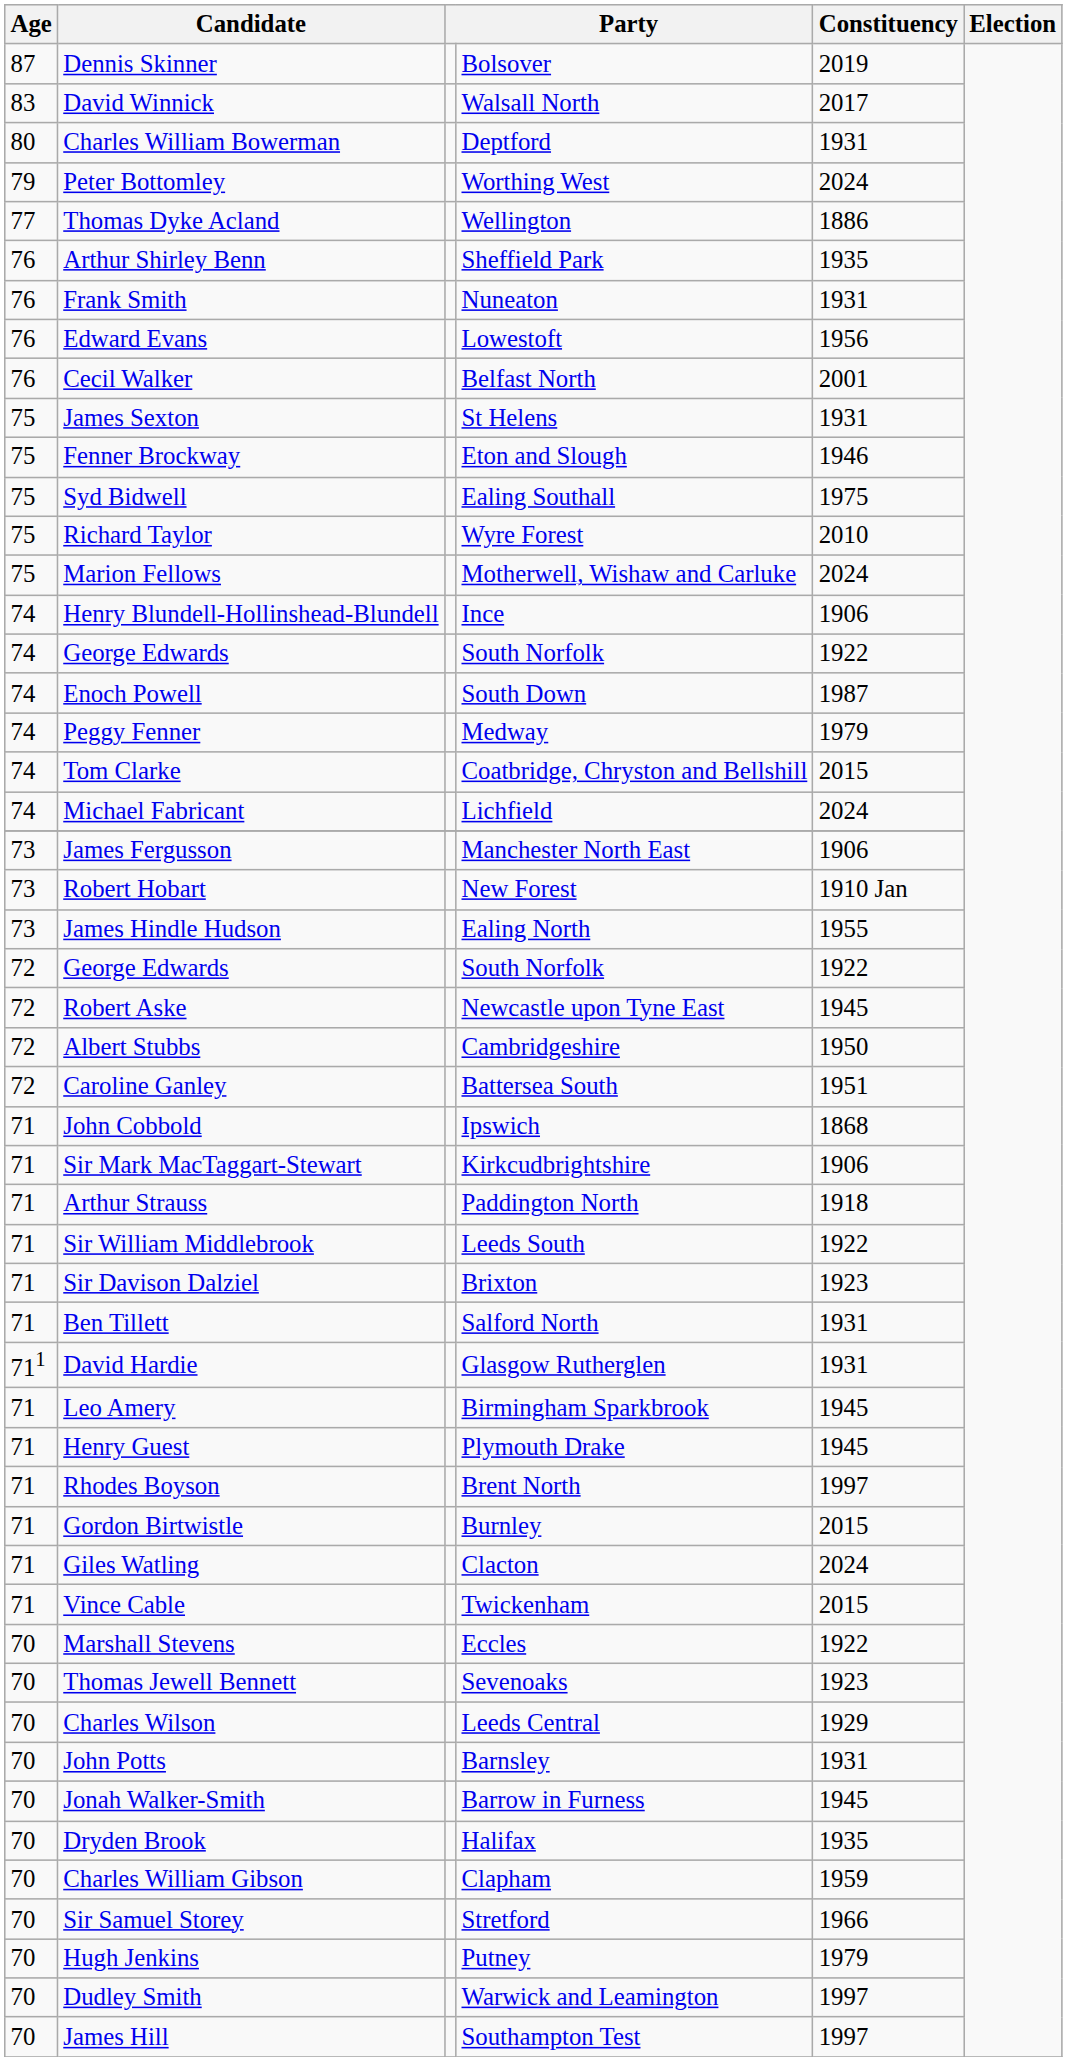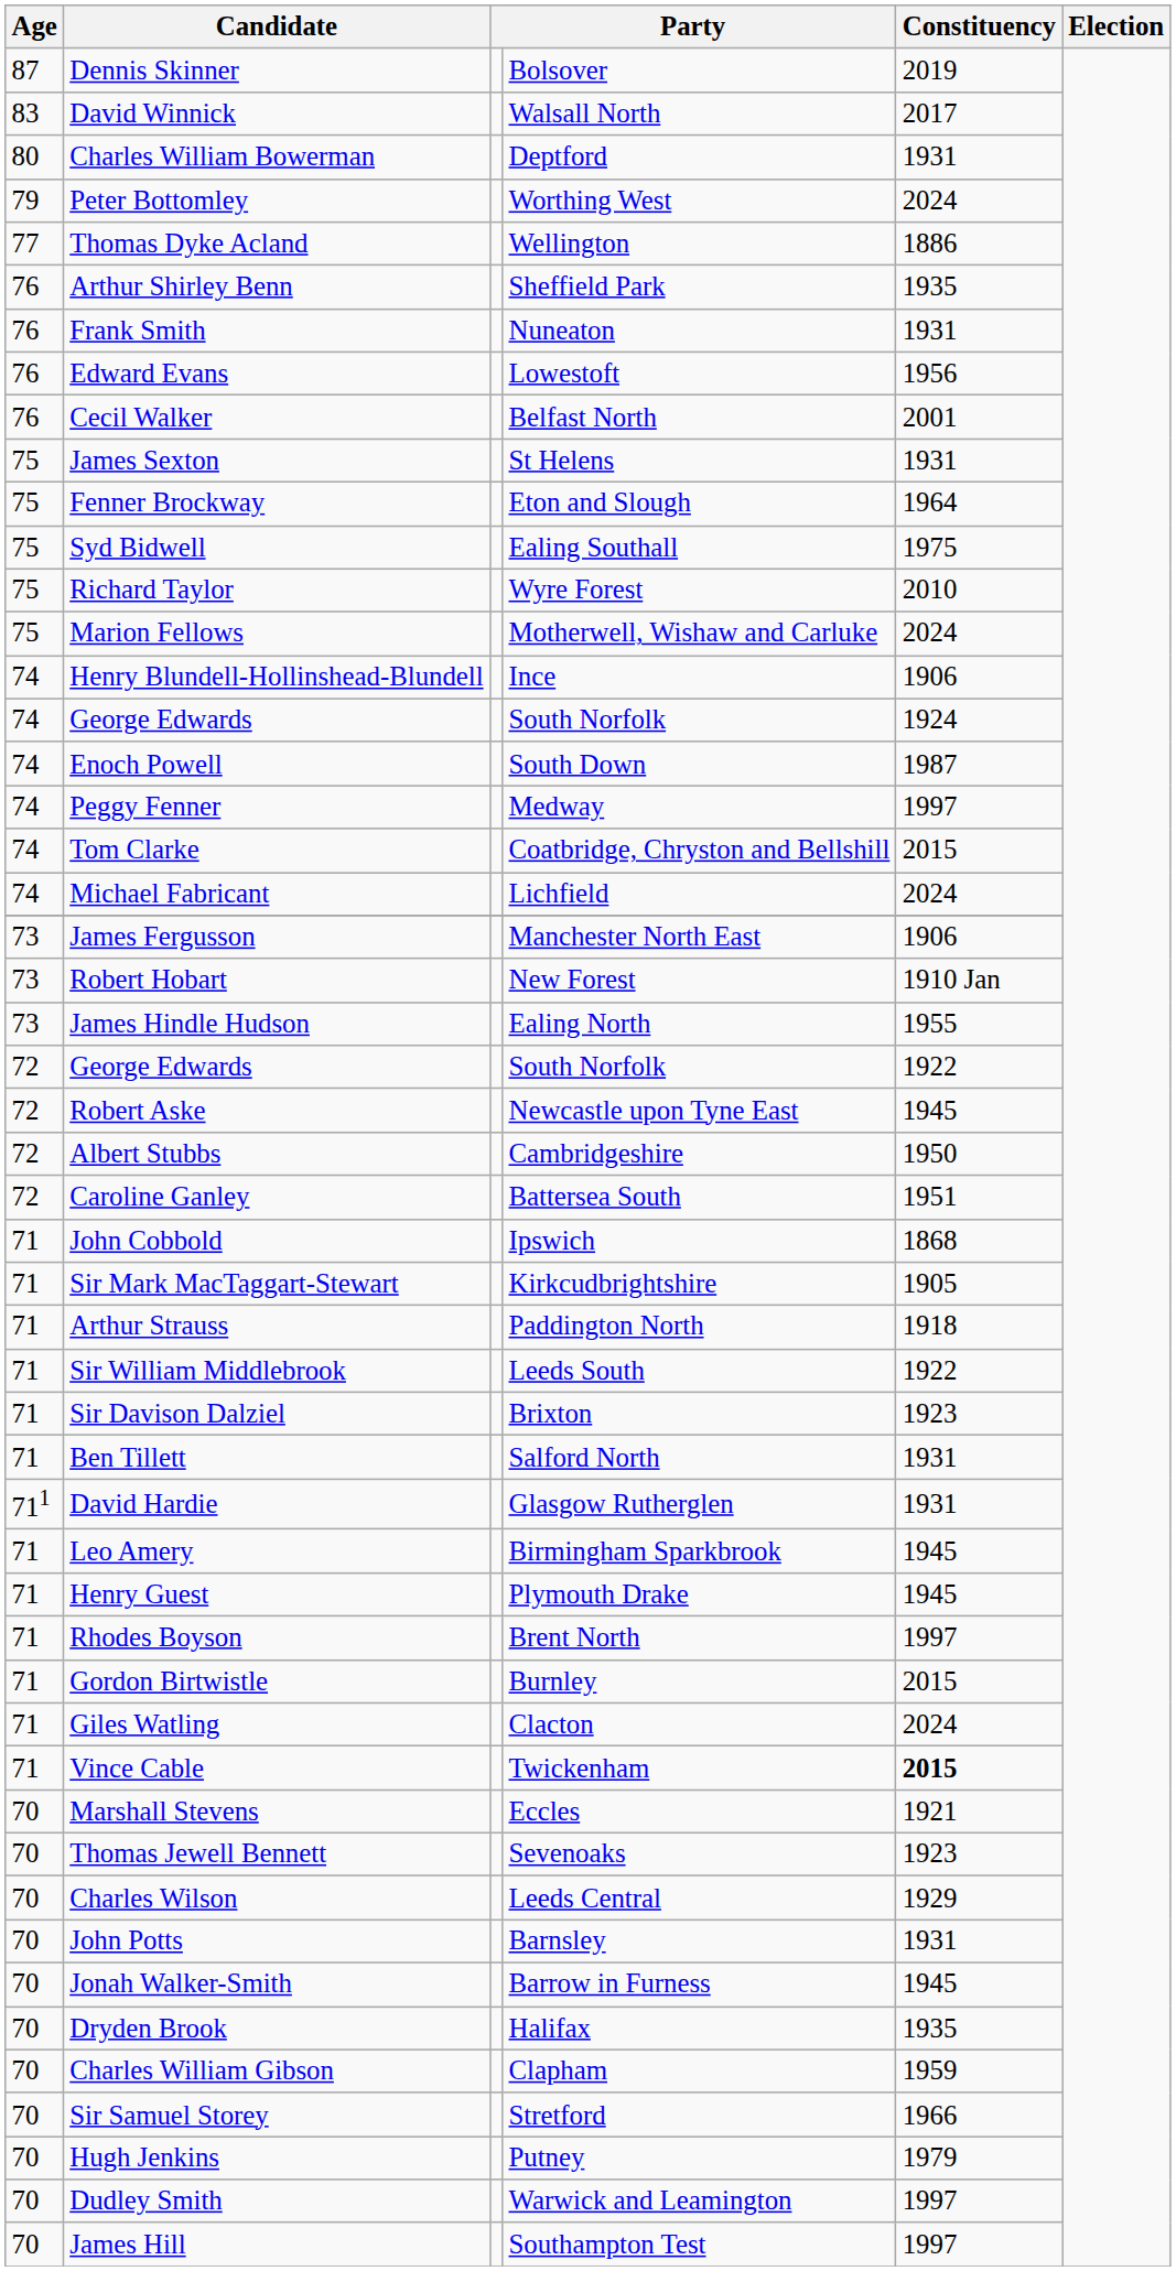 <table class="wikitable sortable">
 <tr>
 <th>Age</th>
 <th>Candidate</th>
 <th colspan=2>Party</th>
 <th>Constituency</th>
 <th>Election</th>
 </tr>
 <tr>
 <td>87</td>
 <td><a href='#'>Dennis Skinner</a></td>
 <td></td>
 <td><a href='#'>Bolsover</a></td>
 <td>2019</td>
 </tr>
 <tr>
 <td>83</td>
 <td><a href='#'>David Winnick</a></td>
 <td></td>
 <td><a href='#'>Walsall North</a></td>
 <td>2017</td>
 </tr>
 <tr>
 <td>80</td>
 <td><a href='#'>Charles William Bowerman</a></td>
 <td></td>
 <td><a href='#'>Deptford</a></td>
 <td>1931</td>
 </tr>
 <tr>
 <td>79</td>
 <td><a href='#'>Peter Bottomley</a></td>
 <td></td>
 <td><a href='#'>Worthing West</a></td>
 <td>2024</td>
 </tr>
 <tr>
 <td>77</td>
 <td><a href='#'>Thomas Dyke Acland</a></td>
 <td></td>
 <td><a href='#'>Wellington</a></td>
 <td>1886</td>
 </tr>
 <tr>
 <td>76</td>
 <td><a href='#'>Arthur Shirley Benn</a></td>
 <td></td>
 <td><a href='#'>Sheffield Park</a></td>
 <td>1935</td>
 </tr>
 <tr>
 <td>76</td>
 <td><a href='#'>Frank Smith</a></td>
 <td></td>
 <td><a href='#'>Nuneaton</a></td>
 <td>1931</td>
 </tr>
 <tr>
 <td>76</td>
 <td><a href='#'>Edward Evans</a></td>
 <td></td>
 <td><a href='#'>Lowestoft</a></td>
 <td>1956</td>
 </tr>
 <tr>
 <td>76</td>
 <td><a href='#'>Cecil Walker</a></td>
 <td></td>
 <td><a href='#'>Belfast North</a></td>
 <td>2001</td>
 </tr>
 <tr>
 <td>75</td>
 <td><a href='#'>James Sexton</a></td>
 <td></td>
 <td><a href='#'>St Helens</a></td>
 <td>1931</td>
 </tr>
 <tr>
 <td>75</td>
 <td><a href='#'>Fenner Brockway</a></td>
 <td></td>
 <td><a href='#'>Eton and Slough</a></td>
-<td>1946</td>
+<td>1964</td>
 </tr>
 <tr>
 <td>75</td>
 <td><a href='#'>Syd Bidwell</a></td>
 <td></td>
 <td><a href='#'>Ealing Southall</a></td>
 <td>1975</td>
 </tr>
 <tr>
 <td>75</td>
 <td><a href='#'>Richard Taylor</a></td>
 <td></td>
 <td><a href='#'>Wyre Forest</a></td>
 <td>2010</td>
 </tr>
 <tr>
 <td>75</td>
 <td><a href='#'>Marion Fellows</a></td>
 <td></td>
 <td><a href='#'>Motherwell, Wishaw and Carluke</a></td>
 <td>2024</td>
 </tr>
 <tr>
 <td>74</td>
 <td><a href='#'>Henry Blundell-Hollinshead-Blundell</a></td>
 <td></td>
 <td><a href='#'>Ince</a></td>
 <td>1906</td>
 </tr>
 <tr>
 <td>74</td>
 <td><a href='#'>George Edwards</a></td>
 <td></td>
 <td><a href='#'>South Norfolk</a></td>
-<td>1922</td>
+<td>1924</td>
 </tr>
 <tr>
 <td>74</td>
 <td><a href='#'>Enoch Powell</a></td>
 <td></td>
 <td><a href='#'>South Down</a></td>
 <td>1987</td>
 </tr>
 <tr>
 <td>74</td>
 <td><a href='#'>Peggy Fenner</a></td>
 <td></td>
 <td><a href='#'>Medway</a></td>
-<td>1979</td>
+<td>1997</td>
 </tr>
 <tr>
 <td>74</td>
 <td><a href='#'>Tom Clarke</a></td>
 <td></td>
 <td><a href='#'>Coatbridge, Chryston and Bellshill</a></td>
 <td>2015</td>
 </tr>
 <tr>
 <td>74</td>
 <td><a href='#'>Michael Fabricant</a></td>
 <td></td>
 <td><a href='#'>Lichfield</a></td>
 <td>2024</td>
 </tr>
 <tr>
 </tr>
 <tr>
 <td>73</td>
 <td><a href='#'>James Fergusson</a></td>
 <td></td>
 <td><a href='#'>Manchester North East</a></td>
 <td>1906</td>
 </tr>
 <tr>
 <td>73</td>
 <td><a href='#'>Robert Hobart</a></td>
 <td></td>
 <td><a href='#'>New Forest</a></td>
 <td>1910 Jan</td>
 </tr>
 <tr>
 <td>73</td>
 <td><a href='#'>James Hindle Hudson</a></td>
 <td></td>
 <td><a href='#'>Ealing North</a></td>
 <td>1955</td>
 </tr>
 <tr>
 <td>72</td>
 <td><a href='#'>George Edwards</a></td>
 <td></td>
 <td><a href='#'>South Norfolk</a></td>
 <td>1922</td>
 </tr>
 <tr>
 <td>72</td>
 <td><a href='#'>Robert Aske</a></td>
 <td></td>
 <td><a href='#'>Newcastle upon Tyne East</a></td>
 <td>1945</td>
 </tr>
 <tr>
 <td>72</td>
 <td><a href='#'>Albert Stubbs</a></td>
 <td></td>
 <td><a href='#'>Cambridgeshire</a></td>
 <td>1950</td>
 </tr>
 <tr>
 <td>72</td>
 <td><a href='#'>Caroline Ganley</a></td>
 <td></td>
 <td><a href='#'>Battersea South</a></td>
 <td>1951</td>
 </tr>
 <tr>
 <td>71</td>
 <td><a href='#'>John Cobbold</a></td>
 <td></td>
 <td><a href='#'>Ipswich</a></td>
 <td>1868</td>
 </tr>
 <tr>
 <td>71</td>
 <td><a href='#'>Sir Mark MacTaggart-Stewart</a></td>
 <td></td>
 <td><a href='#'>Kirkcudbrightshire</a></td>
-<td>1906</td>
+<td>1905</td>
 </tr>
 <tr>
 <td>71</td>
 <td><a href='#'>Arthur Strauss</a></td>
 <td></td>
 <td><a href='#'>Paddington North</a></td>
 <td>1918</td>
 </tr>
 <tr>
 <td>71</td>
 <td><a href='#'>Sir William Middlebrook</a></td>
 <td></td>
 <td><a href='#'>Leeds South</a></td>
 <td>1922</td>
 </tr>
 <tr>
 <td>71</td>
 <td><a href='#'>Sir Davison Dalziel</a></td>
 <td></td>
 <td><a href='#'>Brixton</a></td>
 <td>1923</td>
 </tr>
 <tr>
 <td>71</td>
 <td><a href='#'>Ben Tillett</a></td>
 <td></td>
 <td><a href='#'>Salford North</a></td>
 <td>1931</td>
 </tr>
 <tr>
 <td>71<sup>1</sup></td>
 <td><a href='#'>David Hardie</a></td>
 <td></td>
 <td><a href='#'>Glasgow Rutherglen</a></td>
 <td>1931</td>
 </tr>
 <tr>
 <td>71</td>
 <td><a href='#'>Leo Amery</a></td>
 <td></td>
 <td><a href='#'>Birmingham Sparkbrook</a></td>
 <td>1945</td>
 </tr>
 <tr>
 <td>71</td>
 <td><a href='#'>Henry Guest</a></td>
 <td></td>
 <td><a href='#'>Plymouth Drake</a></td>
 <td>1945</td>
 </tr>
 <tr>
 <td>71</td>
 <td><a href='#'>Rhodes Boyson</a></td>
 <td></td>
 <td><a href='#'>Brent North</a></td>
 <td>1997</td>
 </tr>
 <tr>
 <td>71</td>
 <td><a href='#'>Gordon Birtwistle</a></td>
 <td></td>
 <td><a href='#'>Burnley</a></td>
 <td>2015</td>
 </tr>
 <tr>
 <td>71</td>
 <td><a href='#'>Giles Watling</a></td>
 <td></td>
 <td><a href='#'>Clacton</a></td>
 <td>2024</td>
 </tr>
 <tr>
 <td>71</td>
 <td><a href='#'>Vince Cable</a></td>
 <td></td>
 <td><a href='#'>Twickenham</a></td>
-<td>2015</td>
+<td><strong>2015</strong></td>
 </tr>
 <tr>
 <td>70</td>
 <td><a href='#'>Marshall Stevens</a></td>
 <td></td>
 <td><a href='#'>Eccles</a></td>
-<td>1922</td>
+<td>1921</td>
 </tr>
 <tr>
 <td>70</td>
 <td><a href='#'>Thomas Jewell Bennett</a></td>
 <td></td>
 <td><a href='#'>Sevenoaks</a></td>
 <td>1923</td>
 </tr>
 <tr>
 <td>70</td>
 <td><a href='#'>Charles Wilson</a></td>
 <td></td>
 <td><a href='#'>Leeds Central</a></td>
 <td>1929</td>
 </tr>
 <tr>
 <td>70</td>
 <td><a href='#'>John Potts</a></td>
 <td></td>
 <td><a href='#'>Barnsley</a></td>
 <td>1931</td>
 </tr>
 <tr>
 <td>70</td>
 <td><a href='#'>Jonah Walker-Smith</a></td>
 <td></td>
 <td><a href='#'>Barrow in Furness</a></td>
 <td>1945</td>
 </tr>
 <tr>
 <td>70</td>
 <td><a href='#'>Dryden Brook</a></td>
 <td></td>
 <td><a href='#'>Halifax</a></td>
 <td>1935</td>
 </tr>
 <tr>
 <td>70</td>
 <td><a href='#'>Charles William Gibson</a></td>
 <td></td>
 <td><a href='#'>Clapham</a></td>
 <td>1959</td>
 </tr>
 <tr>
 <td>70</td>
 <td><a href='#'>Sir Samuel Storey</a></td>
 <td></td>
 <td><a href='#'>Stretford</a></td>
 <td>1966</td>
 </tr>
 <tr>
 <td>70</td>
 <td><a href='#'>Hugh Jenkins</a></td>
 <td></td>
 <td><a href='#'>Putney</a></td>
 <td>1979</td>
 </tr>
 <tr>
 <td>70</td>
 <td><a href='#'>Dudley Smith</a></td>
 <td></td>
 <td><a href='#'>Warwick and Leamington</a></td>
 <td>1997</td>
 </tr>
 <tr>
 <td>70</td>
 <td><a href='#'>James Hill</a></td>
 <td></td>
 <td><a href='#'>Southampton Test</a></td>
 <td>1997</td>
 </tr>
 </table>
